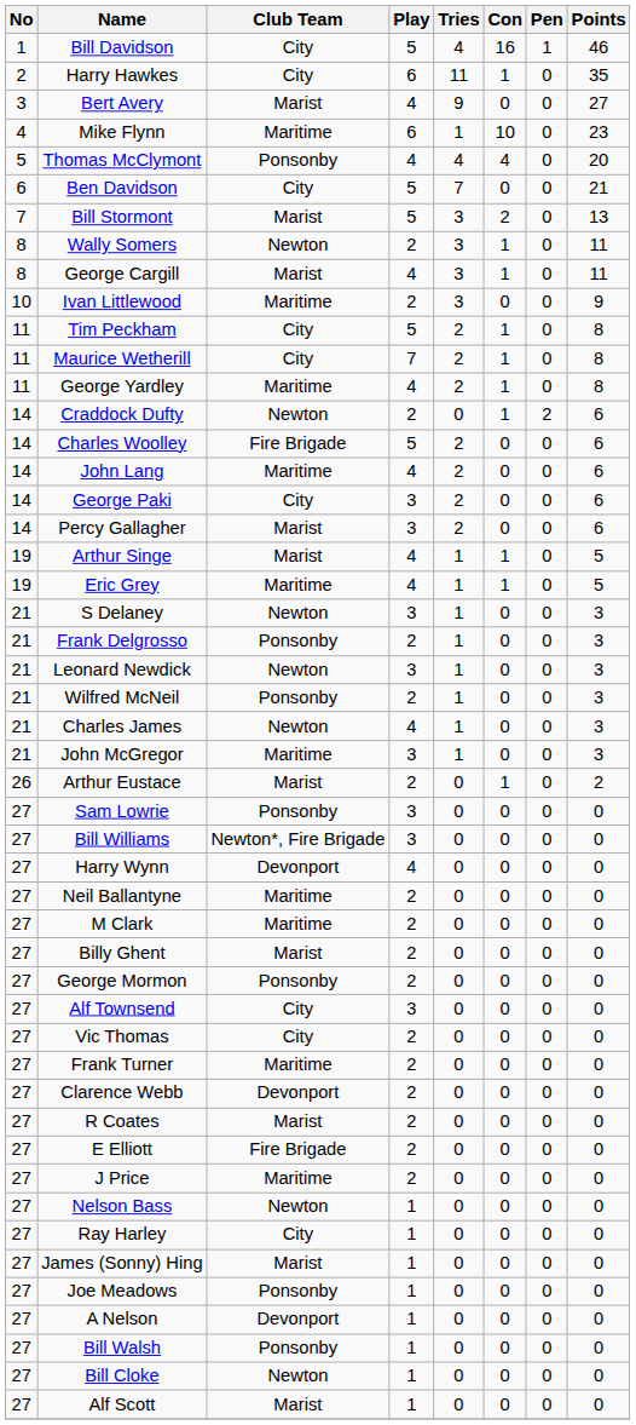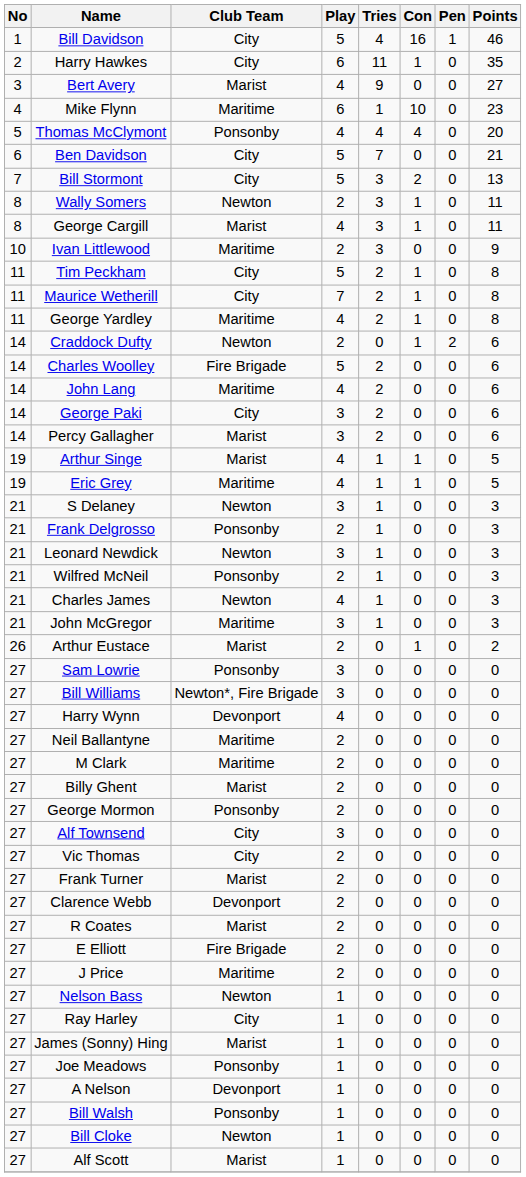 <table class="wikitable sortable" style="text-align: center;">
 <tr>
 <th>No</th>
 <th>Name</th>
 <th>Club Team</th>
 <th>Play</th>
 <th>Tries</th>
 <th>Con</th>
 <th>Pen</th>
 <th>Points</th>
 </tr>
 <tr>
 <td>1</td>
 <td><a href='#'>Bill Davidson</a></td>
 <td>City</td>
 <td>5</td>
 <td>4</td>
 <td>16</td>
 <td>1</td>
 <td>46</td>
 </tr>
 <tr>
 <td>2</td>
 <td>Harry Hawkes</td>
 <td>City</td>
 <td>6</td>
 <td>11</td>
 <td>1</td>
 <td>0</td>
 <td>35</td>
 </tr>
 <tr>
 <td>3</td>
 <td><a href='#'>Bert Avery</a></td>
 <td>Marist</td>
 <td>4</td>
 <td>9</td>
 <td>0</td>
 <td>0</td>
 <td>27</td>
 </tr>
 <tr>
 <td>4</td>
 <td>Mike Flynn</td>
 <td>Maritime</td>
 <td>6</td>
 <td>1</td>
 <td>10</td>
 <td>0</td>
 <td>23</td>
 </tr>
 <tr>
 <td>5</td>
 <td><a href='#'>Thomas McClymont</a></td>
 <td>Ponsonby</td>
 <td>4</td>
 <td>4</td>
 <td>4</td>
 <td>0</td>
 <td>20</td>
 </tr>
 <tr>
 <td>6</td>
 <td><a href='#'>Ben Davidson</a></td>
 <td>City</td>
 <td>5</td>
 <td>7</td>
 <td>0</td>
 <td>0</td>
 <td>21</td>
 </tr>
 <tr>
 <td>7</td>
 <td><a href='#'>Bill Stormont</a></td>
-<td>Marist</td>
+<td>City</td>
 <td>5</td>
 <td>3</td>
 <td>2</td>
 <td>0</td>
 <td>13</td>
 </tr>
 <tr>
 <td>8</td>
 <td><a href='#'>Wally Somers</a></td>
 <td>Newton</td>
 <td>2</td>
 <td>3</td>
 <td>1</td>
 <td>0</td>
 <td>11</td>
 </tr>
 <tr>
 <td>8</td>
 <td>George Cargill</td>
 <td>Marist</td>
 <td>4</td>
 <td>3</td>
 <td>1</td>
 <td>0</td>
 <td>11</td>
 </tr>
 <tr>
 <td>10</td>
 <td><a href='#'>Ivan Littlewood</a></td>
 <td>Maritime</td>
 <td>2</td>
 <td>3</td>
 <td>0</td>
 <td>0</td>
 <td>9</td>
 </tr>
 <tr>
 <td>11</td>
 <td><a href='#'>Tim Peckham</a></td>
 <td>City</td>
 <td>5</td>
 <td>2</td>
 <td>1</td>
 <td>0</td>
 <td>8</td>
 </tr>
 <tr>
 <td>11</td>
 <td><a href='#'>Maurice Wetherill</a></td>
 <td>City</td>
 <td>7</td>
 <td>2</td>
 <td>1</td>
 <td>0</td>
 <td>8</td>
 </tr>
 <tr>
 <td>11</td>
 <td>George Yardley</td>
 <td>Maritime</td>
 <td>4</td>
 <td>2</td>
 <td>1</td>
 <td>0</td>
 <td>8</td>
 </tr>
 <tr>
 <td>14</td>
 <td><a href='#'>Craddock Dufty</a></td>
 <td>Newton</td>
 <td>2</td>
 <td>0</td>
 <td>1</td>
 <td>2</td>
 <td>6</td>
 </tr>
 <tr>
 <td>14</td>
 <td><a href='#'>Charles Woolley</a></td>
 <td>Fire Brigade</td>
 <td>5</td>
 <td>2</td>
 <td>0</td>
 <td>0</td>
 <td>6</td>
 </tr>
 <tr>
 <td>14</td>
 <td><a href='#'>John Lang</a></td>
 <td>Maritime</td>
 <td>4</td>
 <td>2</td>
 <td>0</td>
 <td>0</td>
 <td>6</td>
 </tr>
 <tr>
 <td>14</td>
 <td><a href='#'>George Paki</a></td>
 <td>City</td>
 <td>3</td>
 <td>2</td>
 <td>0</td>
 <td>0</td>
 <td>6</td>
 </tr>
 <tr>
 <td>14</td>
 <td>Percy Gallagher</td>
 <td>Marist</td>
 <td>3</td>
 <td>2</td>
 <td>0</td>
 <td>0</td>
 <td>6</td>
 </tr>
 <tr>
 <td>19</td>
 <td><a href='#'>Arthur Singe</a></td>
 <td>Marist</td>
 <td>4</td>
 <td>1</td>
 <td>1</td>
 <td>0</td>
 <td>5</td>
 </tr>
 <tr>
 <td>19</td>
 <td><a href='#'>Eric Grey</a></td>
 <td>Maritime</td>
 <td>4</td>
 <td>1</td>
 <td>1</td>
 <td>0</td>
 <td>5</td>
 </tr>
 <tr>
 <td>21</td>
 <td>S Delaney</td>
 <td>Newton</td>
 <td>3</td>
 <td>1</td>
 <td>0</td>
 <td>0</td>
 <td>3</td>
 </tr>
 <tr>
 <td>21</td>
 <td><a href='#'>Frank Delgrosso</a></td>
 <td>Ponsonby</td>
 <td>2</td>
 <td>1</td>
 <td>0</td>
 <td>0</td>
 <td>3</td>
 </tr>
 <tr>
 <td>21</td>
 <td>Leonard Newdick</td>
 <td>Newton</td>
 <td>3</td>
 <td>1</td>
 <td>0</td>
 <td>0</td>
 <td>3</td>
 </tr>
 <tr>
 <td>21</td>
 <td>Wilfred McNeil</td>
 <td>Ponsonby</td>
 <td>2</td>
 <td>1</td>
 <td>0</td>
 <td>0</td>
 <td>3</td>
 </tr>
 <tr>
 <td>21</td>
 <td>Charles James</td>
 <td>Newton</td>
 <td>4</td>
 <td>1</td>
 <td>0</td>
 <td>0</td>
 <td>3</td>
 </tr>
 <tr>
 <td>21</td>
 <td>John McGregor</td>
 <td>Maritime</td>
 <td>3</td>
 <td>1</td>
 <td>0</td>
 <td>0</td>
 <td>3</td>
 </tr>
 <tr>
 <td>26</td>
 <td>Arthur Eustace</td>
 <td>Marist</td>
 <td>2</td>
 <td>0</td>
 <td>1</td>
 <td>0</td>
 <td>2</td>
 </tr>
 <tr>
 <td>27</td>
 <td><a href='#'>Sam Lowrie</a></td>
 <td>Ponsonby</td>
 <td>3</td>
 <td>0</td>
 <td>0</td>
 <td>0</td>
 <td>0</td>
 </tr>
 <tr>
 <td>27</td>
 <td><a href='#'>Bill Williams</a></td>
 <td>Newton*, Fire Brigade</td>
 <td>3</td>
 <td>0</td>
 <td>0</td>
 <td>0</td>
 <td>0</td>
 </tr>
 <tr>
 <td>27</td>
 <td>Harry Wynn</td>
 <td>Devonport</td>
 <td>4</td>
 <td>0</td>
 <td>0</td>
 <td>0</td>
 <td>0</td>
 </tr>
 <tr>
 <td>27</td>
 <td>Neil Ballantyne</td>
 <td>Maritime</td>
 <td>2</td>
 <td>0</td>
 <td>0</td>
 <td>0</td>
 <td>0</td>
 </tr>
 <tr>
 <td>27</td>
 <td>M Clark</td>
 <td>Maritime</td>
 <td>2</td>
 <td>0</td>
 <td>0</td>
 <td>0</td>
 <td>0</td>
 </tr>
 <tr>
 <td>27</td>
 <td>Billy Ghent</td>
 <td>Marist</td>
 <td>2</td>
 <td>0</td>
 <td>0</td>
 <td>0</td>
 <td>0</td>
 </tr>
 <tr>
 <td>27</td>
 <td>George Mormon</td>
 <td>Ponsonby</td>
 <td>2</td>
 <td>0</td>
 <td>0</td>
 <td>0</td>
 <td>0</td>
 </tr>
 <tr>
 <td>27</td>
 <td><a href='#'>Alf Townsend</a></td>
 <td>City</td>
 <td>3</td>
 <td>0</td>
 <td>0</td>
 <td>0</td>
 <td>0</td>
 </tr>
 <tr>
 <td>27</td>
 <td>Vic Thomas</td>
 <td>City</td>
 <td>2</td>
 <td>0</td>
 <td>0</td>
 <td>0</td>
 <td>0</td>
 </tr>
 <tr>
 <td>27</td>
 <td>Frank Turner</td>
-<td>Maritime</td>
+<td>Marist</td>
 <td>2</td>
 <td>0</td>
 <td>0</td>
 <td>0</td>
 <td>0</td>
 </tr>
 <tr>
 <td>27</td>
 <td>Clarence Webb</td>
 <td>Devonport</td>
 <td>2</td>
 <td>0</td>
 <td>0</td>
 <td>0</td>
 <td>0</td>
 </tr>
 <tr>
 <td>27</td>
 <td>R Coates</td>
 <td>Marist</td>
 <td>2</td>
 <td>0</td>
 <td>0</td>
 <td>0</td>
 <td>0</td>
 </tr>
 <tr>
 <td>27</td>
 <td>E Elliott</td>
 <td>Fire Brigade</td>
 <td>2</td>
 <td>0</td>
 <td>0</td>
 <td>0</td>
 <td>0</td>
 </tr>
 <tr>
 <td>27</td>
 <td>J Price</td>
 <td>Maritime</td>
 <td>2</td>
 <td>0</td>
 <td>0</td>
 <td>0</td>
 <td>0</td>
 </tr>
 <tr>
 <td>27</td>
 <td><a href='#'>Nelson Bass</a></td>
 <td>Newton</td>
 <td>1</td>
 <td>0</td>
 <td>0</td>
 <td>0</td>
 <td>0</td>
 </tr>
 <tr>
 <td>27</td>
 <td>Ray Harley</td>
 <td>City</td>
 <td>1</td>
 <td>0</td>
 <td>0</td>
 <td>0</td>
 <td>0</td>
 </tr>
 <tr>
 <td>27</td>
 <td>James (Sonny) Hing</td>
 <td>Marist</td>
 <td>1</td>
 <td>0</td>
 <td>0</td>
 <td>0</td>
 <td>0</td>
 </tr>
 <tr>
 <td>27</td>
 <td>Joe Meadows</td>
 <td>Ponsonby</td>
 <td>1</td>
 <td>0</td>
 <td>0</td>
 <td>0</td>
 <td>0</td>
 </tr>
 <tr>
 <td>27</td>
 <td>A Nelson</td>
 <td>Devonport</td>
 <td>1</td>
 <td>0</td>
 <td>0</td>
 <td>0</td>
 <td>0</td>
 </tr>
 <tr>
 <td>27</td>
 <td><a href='#'>Bill Walsh</a></td>
 <td>Ponsonby</td>
 <td>1</td>
 <td>0</td>
 <td>0</td>
 <td>0</td>
 <td>0</td>
 </tr>
 <tr>
 <td>27</td>
 <td><a href='#'>Bill Cloke</a></td>
 <td>Newton</td>
 <td>1</td>
 <td>0</td>
 <td>0</td>
 <td>0</td>
 <td>0</td>
 </tr>
 <tr>
 <td>27</td>
 <td>Alf Scott</td>
 <td>Marist</td>
 <td>1</td>
 <td>0</td>
 <td>0</td>
 <td>0</td>
 <td>0</td>
 </tr>
 <tr>
 </tr>
 </table>
